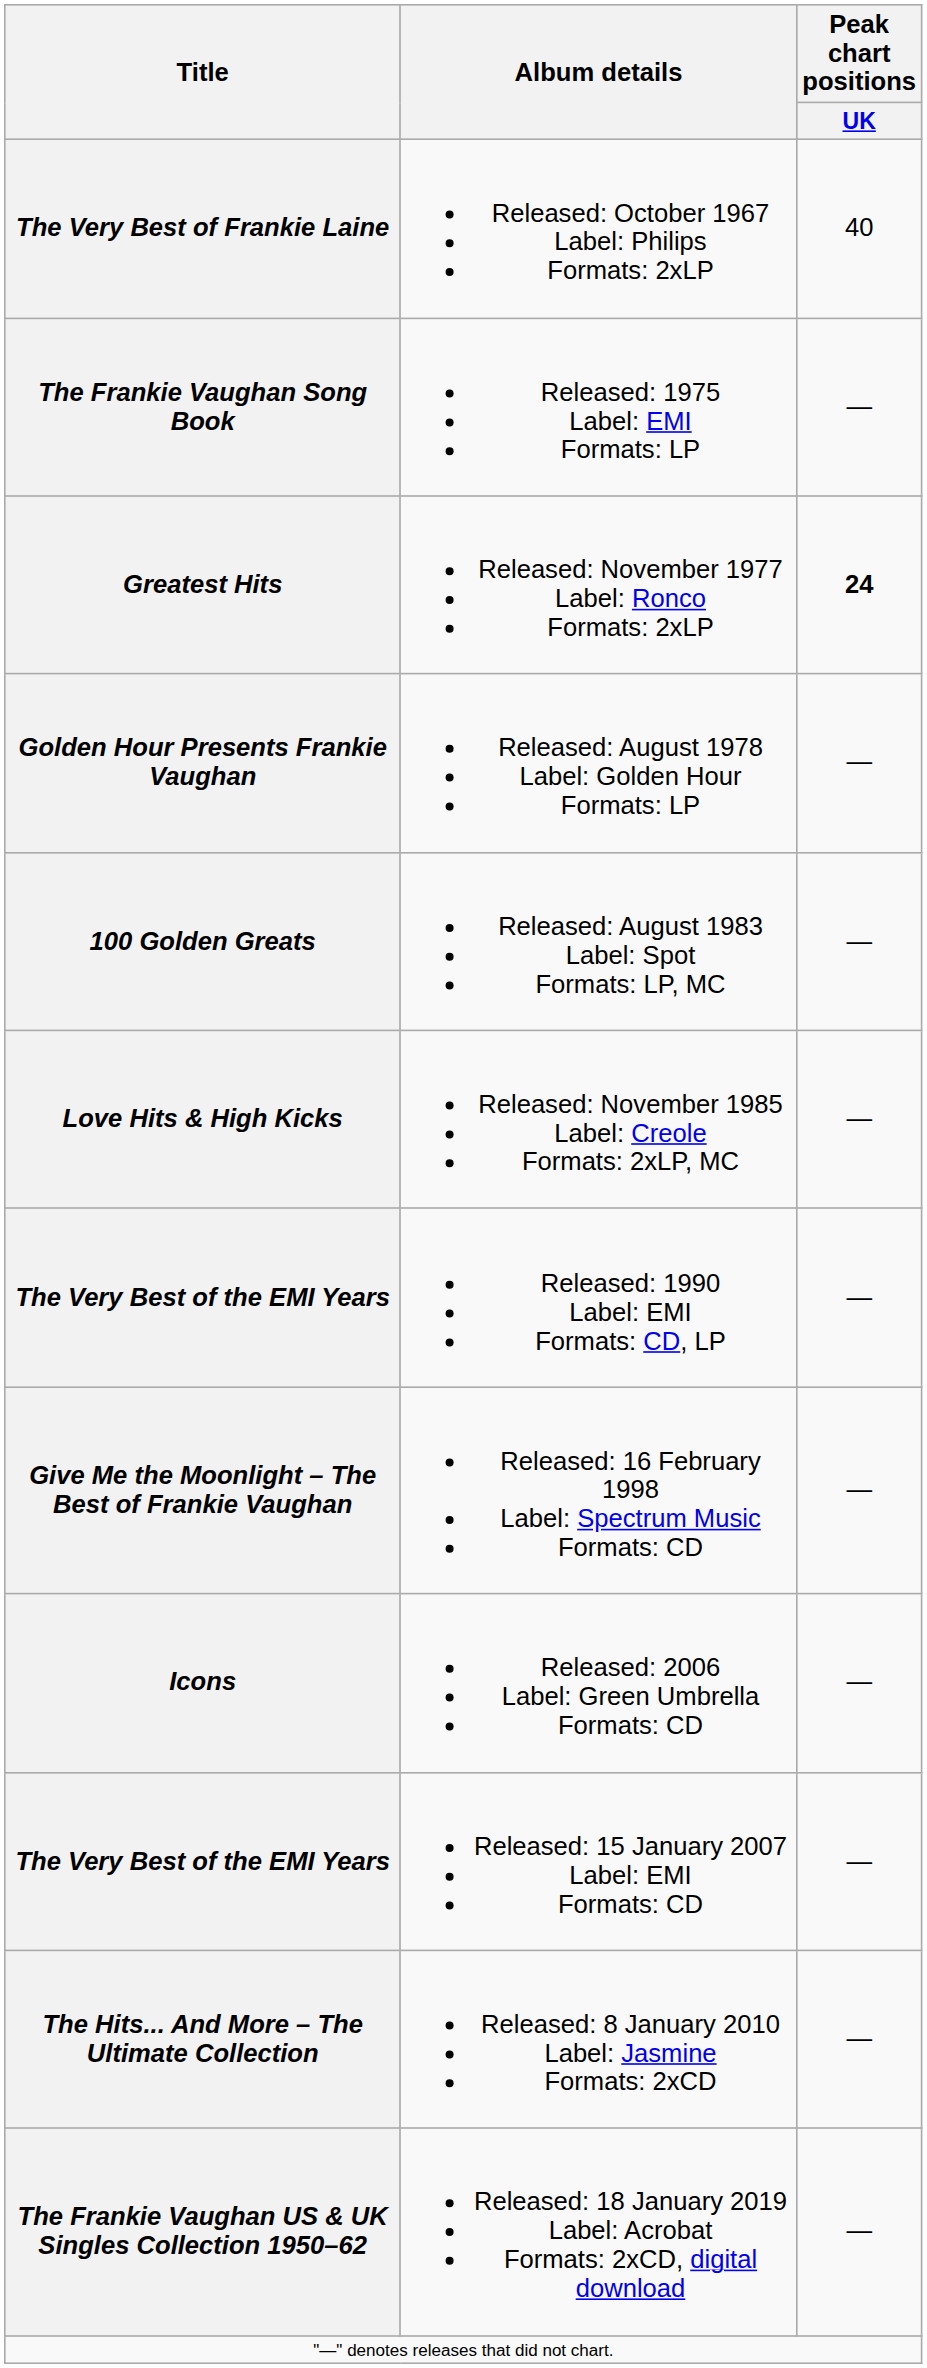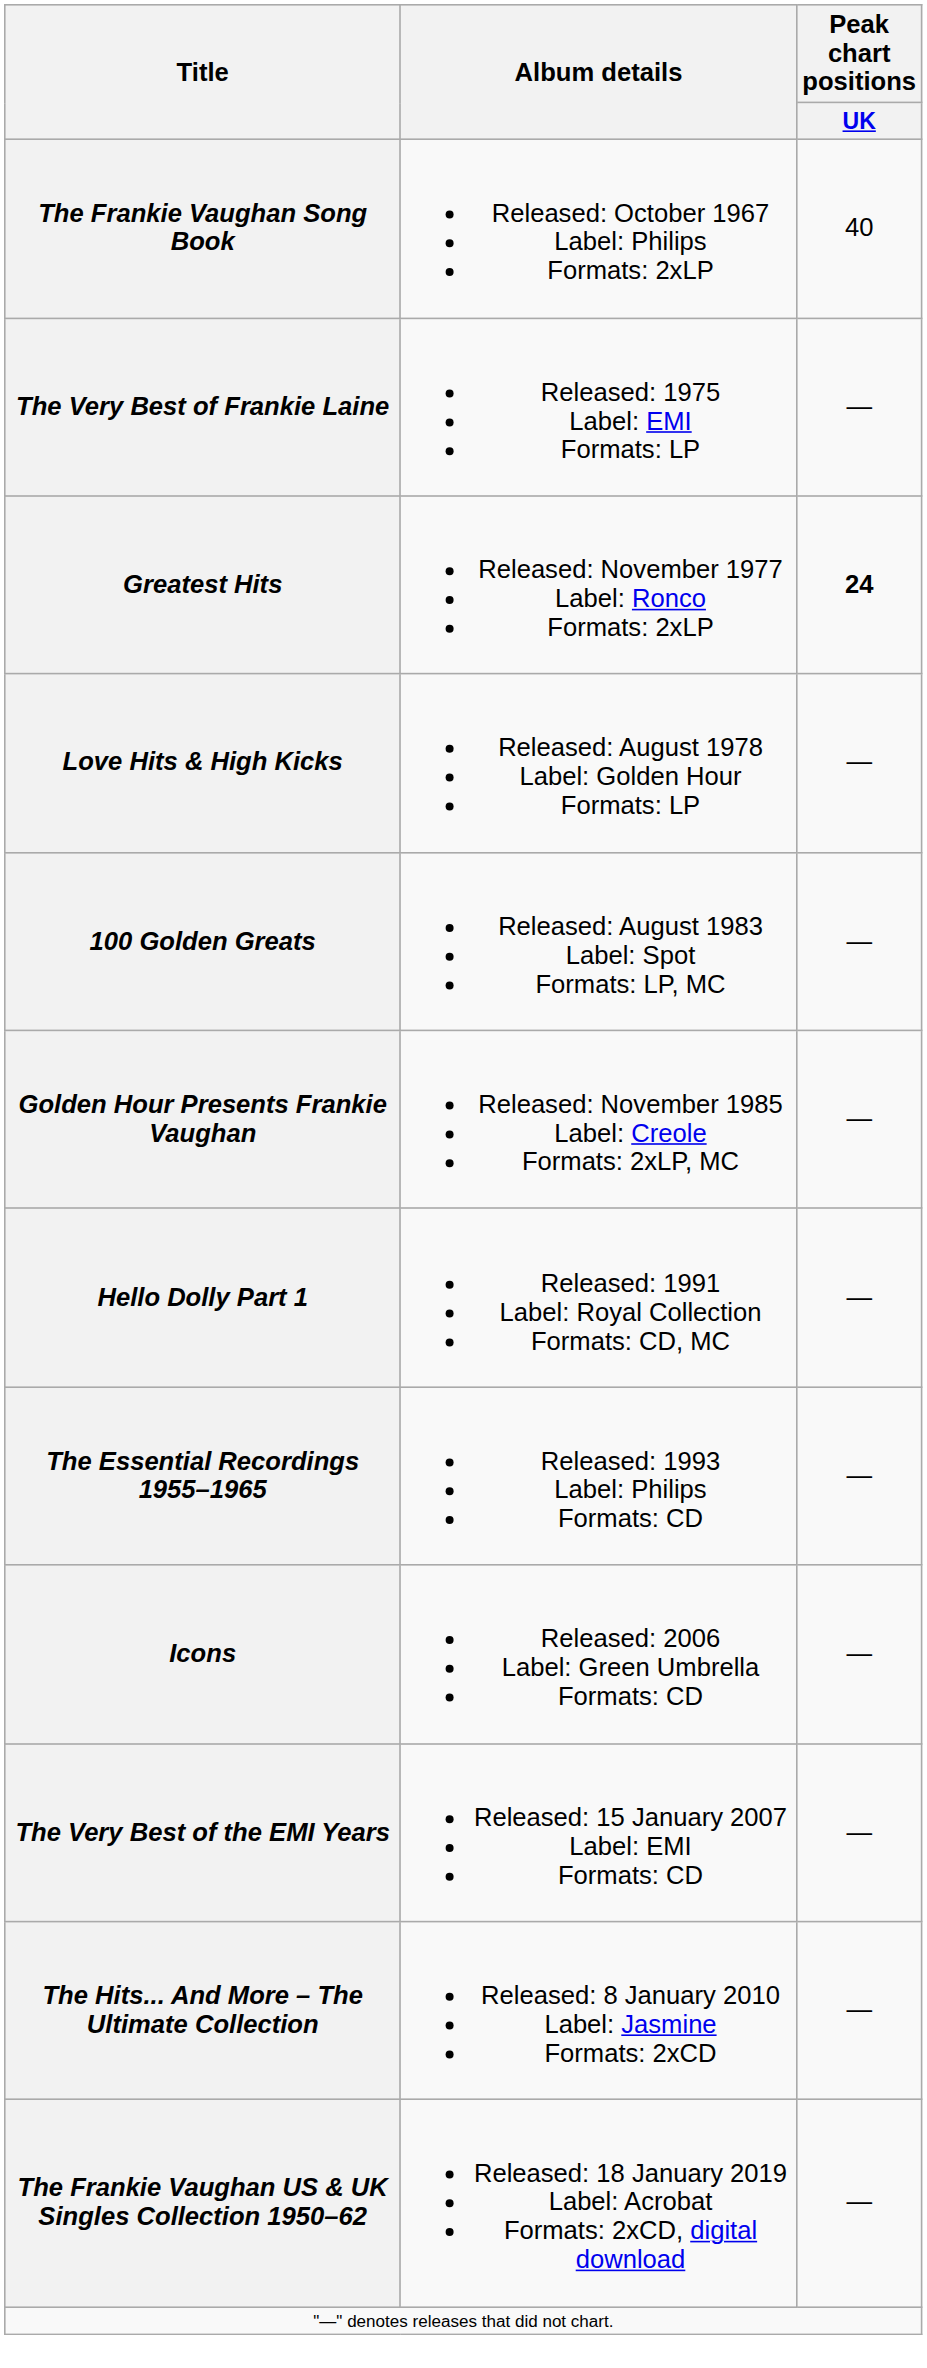 <table class="wikitable plainrowheaders" style="text-align:center;">
 <tr>
 <th rowspan="2" scope="col" style="width:15em;">Title</th>
 <th rowspan="2" scope="col" style="width:15em;">Album details</th>
 <th>Peak chart<br>positions</th>
 </tr>
 <tr>
 <th scope="col" style="width:2em;font-size:90%;"><a href='#'>UK</a><br></th>
 </tr>
 <tr>
-<th scope="row"><em>The Very Best of Frankie Laine</em></th>
+<th scope="row"><em>The Frankie Vaughan Song Book</em></th>
 <td><br><ul><li>Released: October 1967</li><li>Label: Philips</li><li>Formats: 2xLP</li></ul></td>
 <td>40</td>
 </tr>
 <tr>
-<th scope="row"><em>The Frankie Vaughan Song Book</em></th>
+<th scope="row"><em>The Very Best of Frankie Laine</em></th>
 <td><br><ul><li>Released: 1975</li><li>Label: <a href='#'>EMI</a></li><li>Formats: LP</li></ul></td>
 <td>—</td>
 </tr>
 <tr>
 <th scope="row"><em>Greatest Hits</em></th>
 <td><br><ul><li>Released: November 1977</li><li>Label: <a href='#'>Ronco</a></li><li>Formats: 2xLP</li></ul></td>
 <td><strong>24</strong></td>
 </tr>
 <tr>
-<th scope="row"><em>Golden Hour Presents Frankie Vaughan</em></th>
+<th scope="row"><em>Love Hits & High Kicks</em></th>
 <td><br><ul><li>Released: August 1978</li><li>Label: Golden Hour</li><li>Formats: LP</li></ul></td>
 <td>—</td>
 </tr>
 <tr>
 <th scope="row"><em>100 Golden Greats</em></th>
 <td><br><ul><li>Released: August 1983</li><li>Label: Spot</li><li>Formats: LP, MC</li></ul></td>
 <td>—</td>
 </tr>
 <tr>
-<th scope="row"><em>Love Hits & High Kicks</em></th>
+<th scope="row"><em>Golden Hour Presents Frankie Vaughan</em></th>
 <td><br><ul><li>Released: November 1985</li><li>Label: <a href='#'>Creole</a></li><li>Formats: 2xLP, MC</li></ul></td>
 <td>—</td>
 </tr>
 <tr>
-<th scope="row"><em>The Very Best of the EMI Years</em></th>
-<td><br><ul><li>Released: 1990</li><li>Label: EMI</li><li>Formats: <a href='#'>CD</a>, LP</li></ul></td>
+<th scope="row"><em>Hello Dolly Part 1</em></th>
+<td><br><ul><li>Released: 1991</li><li>Label: Royal Collection</li><li>Formats: CD, MC</li></ul></td>
 <td>—</td>
 </tr>
 <tr>
-<th scope="row"><em>Give Me the Moonlight – The Best of Frankie Vaughan</em></th>
-<td><br><ul><li>Released: 16 February 1998</li><li>Label: <a href='#'>Spectrum Music</a></li><li>Formats: CD</li></ul></td>
+<th scope="row"><em>The Essential Recordings 1955–1965</em></th>
+<td><br><ul><li>Released: 1993</li><li>Label: Philips</li><li>Formats: CD</li></ul></td>
 <td>—</td>
 </tr>
 <tr>
 <th scope="row"><em>Icons</em></th>
 <td><br><ul><li>Released: 2006</li><li>Label: Green Umbrella</li><li>Formats: CD</li></ul></td>
 <td>—</td>
 </tr>
 <tr>
 <th scope="row"><em>The Very Best of the EMI Years</em></th>
 <td><br><ul><li>Released: 15 January 2007</li><li>Label: EMI</li><li>Formats: CD</li></ul></td>
 <td>—</td>
 </tr>
 <tr>
 <th scope="row"><em>The Hits... And More – The Ultimate Collection</em></th>
 <td><br><ul><li>Released: 8 January 2010</li><li>Label: <a href='#'>Jasmine</a></li><li>Formats: 2xCD</li></ul></td>
 <td>—</td>
 </tr>
 <tr>
 <th scope="row"><em>The Frankie Vaughan US & UK Singles Collection 1950–62</em></th>
 <td><br><ul><li>Released: 18 January 2019</li><li>Label: Acrobat</li><li>Formats: 2xCD, <a href='#'>digital download</a></li></ul></td>
 <td>—</td>
 </tr>
 <tr>
 <td colspan="3" style="font-size:8pt">"—" denotes releases that did not chart.</td>
 </tr>
 </table>
